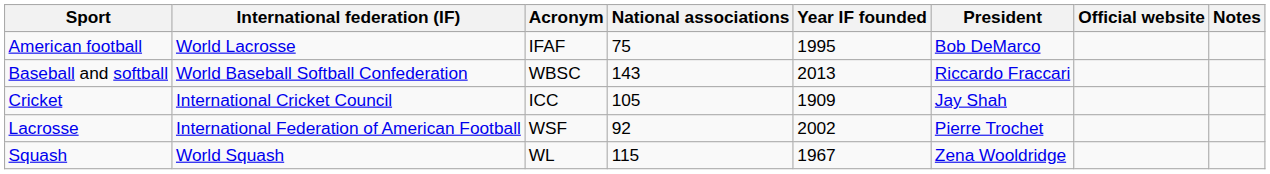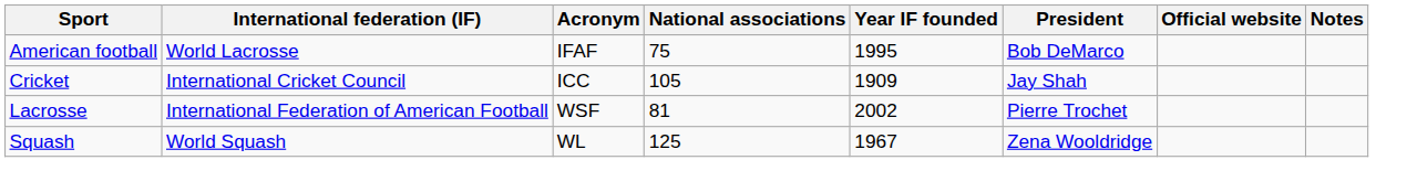 <table class="wikitable sortable">
 <tr>
 <th>Sport</th>
 <th>International federation (IF)</th>
 <th>Acronym</th>
 <th>National associations</th>
 <th>Year IF founded</th>
 <th>President</th>
 <th>Official website</th>
 <th>Notes</th>
 </tr>
 <tr>
 <td><a href='#'>American football</a></td>
 <td><a href='#'>World Lacrosse</a></td>
 <td>IFAF</td>
 <td>75</td>
 <td>1995</td>
 <td> <a href='#'>Bob DeMarco</a></td>
 <td></td>
 <td></td>
 </tr>
 <tr>
-<td><a href='#'>Baseball</a> and <a href='#'>softball</a></td>
-<td><a href='#'>World Baseball Softball Confederation</a></td>
-<td>WBSC</td>
-<td>143</td>
-<td>2013</td>
-<td> <a href='#'>Riccardo Fraccari</a></td>
-<td></td>
-<td></td>
-</tr>
-<tr>
 <td><a href='#'>Cricket</a></td>
 <td><a href='#'>International Cricket Council</a></td>
 <td>ICC</td>
 <td>105</td>
 <td>1909</td>
 <td> <a href='#'>Jay Shah</a></td>
 <td></td>
 <td></td>
 </tr>
 <tr>
 <td><a href='#'>Lacrosse</a></td>
 <td><a href='#'>International Federation of American Football</a></td>
 <td>WSF</td>
-<td>92</td>
+<td>81</td>
 <td>2002</td>
 <td> <a href='#'>Pierre Trochet</a></td>
 <td></td>
 <td></td>
 </tr>
 <tr>
 <td><a href='#'>Squash</a></td>
 <td><a href='#'>World Squash</a></td>
 <td>WL</td>
-<td>115</td>
+<td>125</td>
 <td>1967</td>
 <td> <a href='#'>Zena Wooldridge</a></td>
 <td></td>
 <td></td>
 </tr>
 </table>
